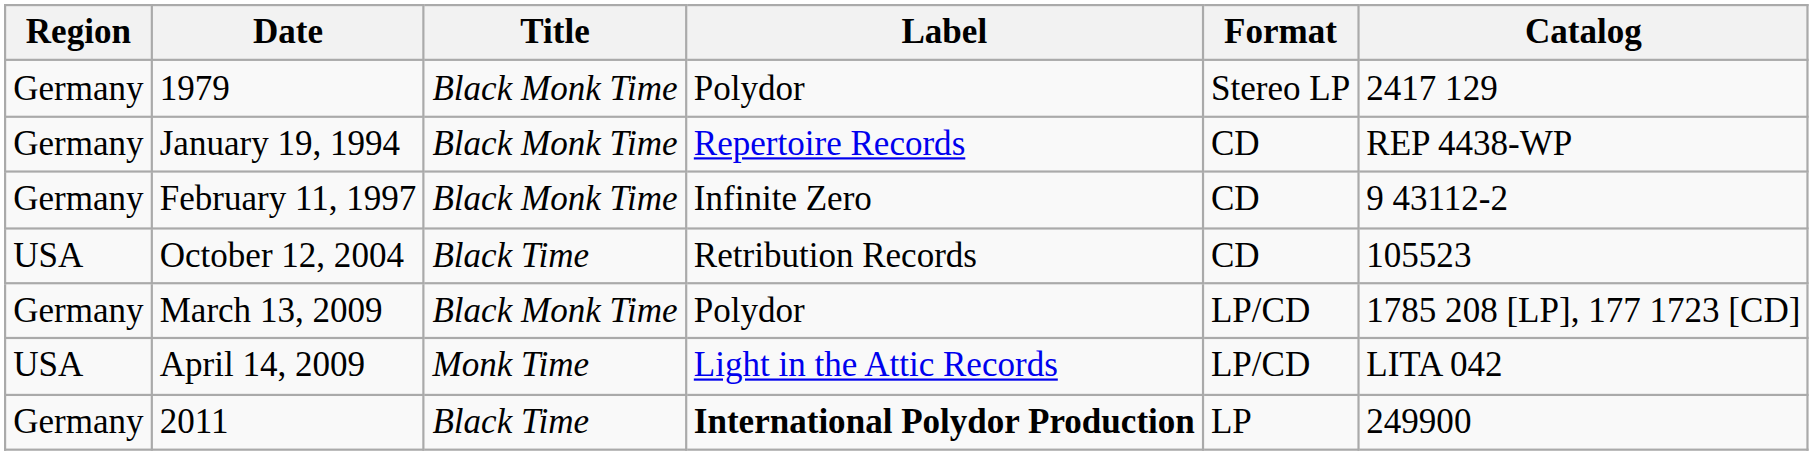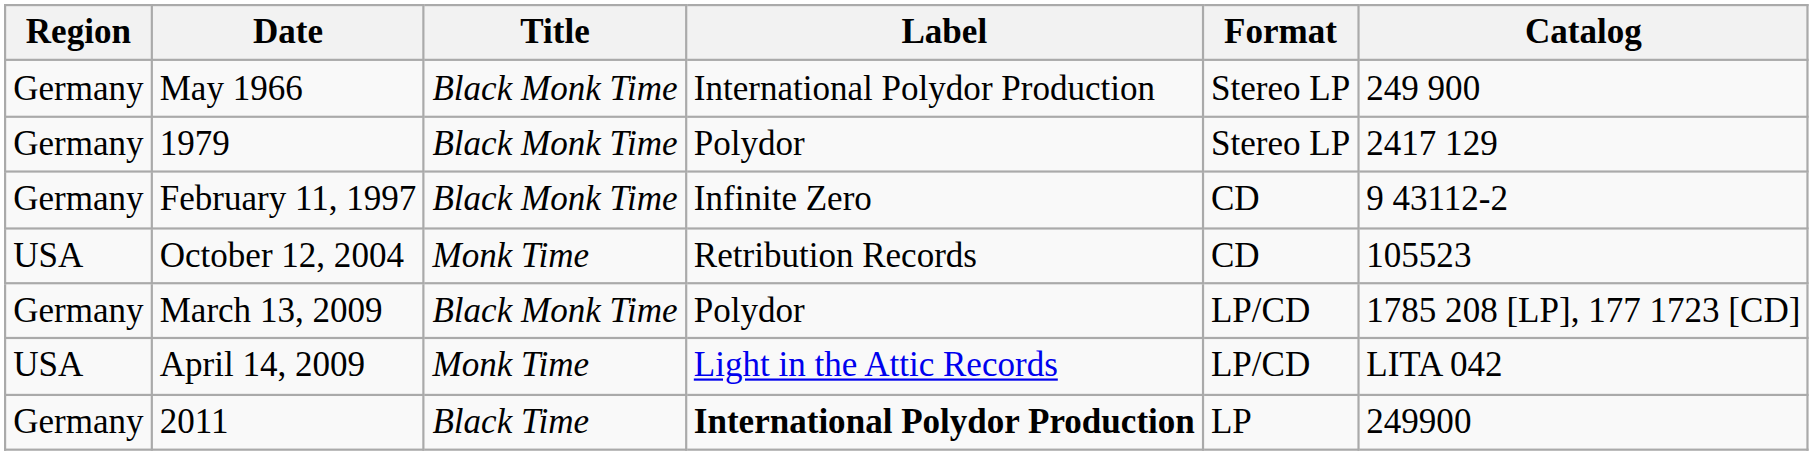 <table class="wikitable">
 <tr>
 <th>Region</th>
 <th>Date</th>
 <th>Title</th>
 <th>Label</th>
 <th>Format</th>
 <th>Catalog</th>
 </tr>
 <tr>
 <td>Germany</td>
+<td>May 1966</td>
+<td><em>Black Monk Time</em></td>
+<td>International Polydor Production</td>
+<td>Stereo LP</td>
+<td>249 900</td>
+</tr>
+<tr>
+<td>Germany</td>
 <td>1979</td>
 <td><em>Black Monk Time</em></td>
 <td>Polydor</td>
 <td>Stereo LP</td>
 <td>2417 129</td>
-</tr>
-<tr>
-<td>Germany</td>
-<td>January 19, 1994</td>
-<td><em>Black Monk Time</em></td>
-<td><a href='#'>Repertoire Records</a></td>
-<td>CD</td>
-<td>REP 4438-WP</td>
 </tr>
 <tr>
 <td>Germany</td>
 <td>February 11, 1997</td>
 <td><em>Black Monk Time</em></td>
 <td>Infinite Zero</td>
 <td>CD</td>
 <td>9 43112-2</td>
 </tr>
 <tr>
 <td>USA</td>
 <td>October 12, 2004</td>
-<td><em>Black Time</em></td>
+<td><em>Monk Time</em></td>
 <td>Retribution Records</td>
 <td>CD</td>
 <td>105523</td>
 </tr>
 <tr>
 <td>Germany</td>
 <td>March 13, 2009</td>
 <td><em>Black Monk Time</em></td>
 <td>Polydor</td>
 <td>LP/CD</td>
 <td>1785 208 [LP], 177 1723 [CD]</td>
 </tr>
 <tr>
 <td>USA</td>
 <td>April 14, 2009</td>
 <td><em>Monk Time</em></td>
 <td><a href='#'>Light in the Attic Records</a></td>
 <td>LP/CD</td>
 <td>LITA 042</td>
 </tr>
 <tr>
 <td>Germany</td>
 <td>2011</td>
 <td><em>Black Time</em></td>
 <td><strong>International Polydor Production</strong></td>
 <td>LP</td>
 <td>249900</td>
 </tr>
 </table>
